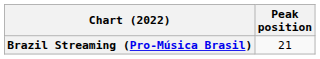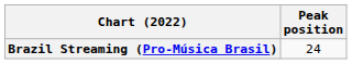 <table class="wikitable plainrowheaders" style="text-align:center">
 <tr>
 <th scope="col">Chart (2022)</th>
 <th scope="col">Peak<br>position</th>
 </tr>
 <tr>
 <th scope="row">Brazil Streaming (<a href='#'>Pro-Música Brasil</a>)</th>
-<td>21</td>
+<td>24</td>
 </tr>
 </table>
